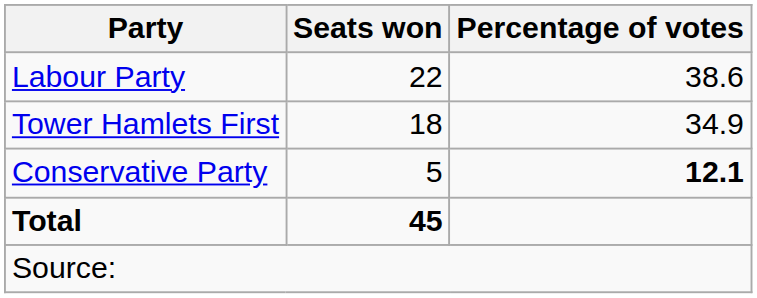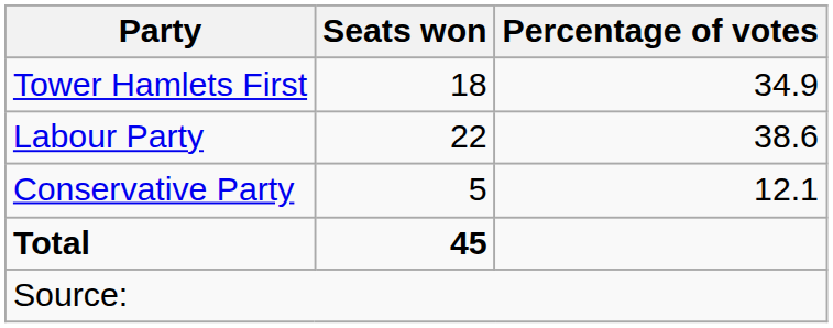 <table class=wikitable style=text-align:right>
 <tr>
 <th>Party</th>
 <th>Seats won</th>
 <th>Percentage of votes</th>
 </tr>
 <tr>
+<td align=left><a href='#'>Tower Hamlets First</a></td>
+<td>18</td>
+<td>34.9</td>
+</tr>
+<tr>
 <td align=left><a href='#'>Labour Party</a></td>
 <td>22</td>
 <td>38.6</td>
 </tr>
 <tr>
-<td align=left><a href='#'>Tower Hamlets First</a></td>
-<td>18</td>
-<td>34.9</td>
-</tr>
-<tr>
 <td align=left><a href='#'>Conservative Party</a></td>
 <td>5</td>
-<td><strong>12.1</strong></td>
+<td>12.1</td>
 </tr>
 <tr>
 <td align=left><strong>Total</strong></td>
 <td><strong>45</strong></td>
 <td></td>
 </tr>
 <tr>
 <td align=left colspan=3>Source: </td>
 </tr>
 </table>
